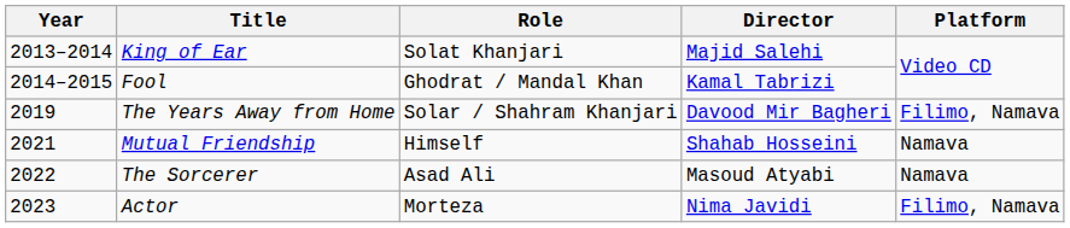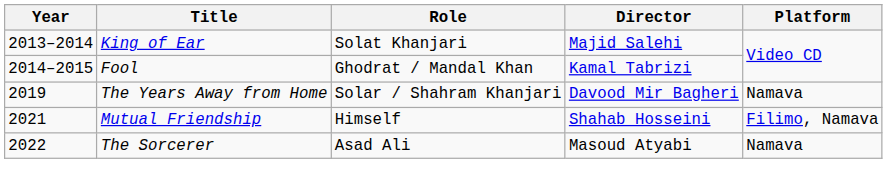 <table class="wikitable sortable">
 <tr>
 <th>Year</th>
 <th>Title</th>
 <th>Role</th>
 <th>Director</th>
 <th>Platform</th>
 </tr>
 <tr>
 <td>2013–2014</td>
 <td><em><a href='#'>King of Ear</a></em></td>
 <td>Solat Khanjari</td>
 <td><a href='#'>Majid Salehi</a></td>
 <td rowspan="2"><a href='#'>Video CD</a></td>
 </tr>
 <tr>
 <td>2014–2015</td>
 <td><em>Fool</em></td>
 <td>Ghodrat / Mandal Khan</td>
 <td><a href='#'>Kamal Tabrizi</a></td>
 </tr>
 <tr>
 <td>2019</td>
 <td><em>The Years Away from Home</em></td>
 <td>Solar / Shahram Khanjari</td>
 <td><a href='#'>Davood Mir Bagheri</a></td>
-<td><a href='#'>Filimo</a>, Namava</td>
+<td>Namava</td>
 </tr>
 <tr>
 <td>2021</td>
 <td><em><a href='#'>Mutual Friendship</a></em></td>
 <td>Himself</td>
 <td><a href='#'>Shahab Hosseini</a></td>
-<td>Namava</td>
+<td><a href='#'>Filimo</a>, Namava</td>
 </tr>
 <tr>
 <td>2022</td>
 <td><em>The Sorcerer</em></td>
 <td>Asad Ali</td>
 <td>Masoud Atyabi</td>
 <td>Namava</td>
 </tr>
-<tr>
-<td>2023</td>
-<td><em>Actor</em></td>
-<td>Morteza</td>
-<td><a href='#'>Nima Javidi</a></td>
-<td><a href='#'>Filimo</a>, Namava</td>
-</tr>
 </table>
